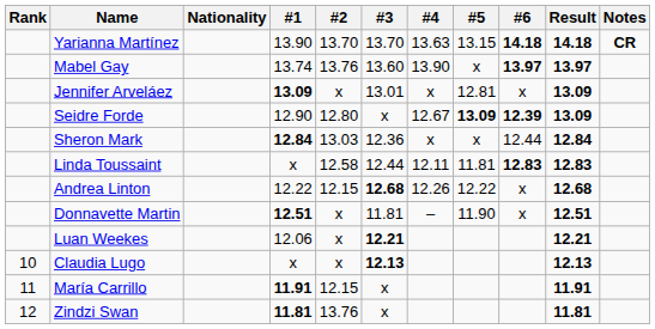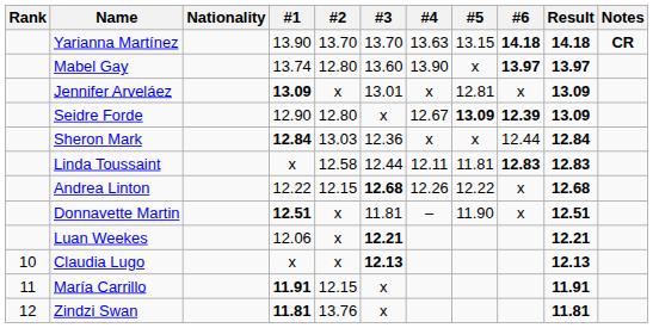 <table class="wikitable sortable" style="text-align:center;font-size:95%">
 <tr>
 <th>Rank</th>
 <th>Name</th>
 <th>Nationality</th>
 <th>#1</th>
 <th>#2</th>
 <th>#3</th>
 <th>#4</th>
 <th>#5</th>
 <th>#6</th>
 <th>Result</th>
 <th>Notes</th>
 </tr>
 <tr>
 <td></td>
 <td align=left><a href='#'>Yarianna Martínez</a></td>
 <td align=left></td>
 <td>13.90</td>
 <td>13.70</td>
 <td>13.70</td>
 <td>13.63</td>
 <td>13.15</td>
 <td><strong>14.18</strong></td>
 <td><strong>14.18</strong></td>
 <td><strong>CR</strong></td>
 </tr>
 <tr>
 <td></td>
 <td align=left><a href='#'>Mabel Gay</a></td>
 <td align=left></td>
 <td>13.74</td>
-<td>13.76</td>
+<td>12.80</td>
 <td>13.60</td>
 <td>13.90</td>
 <td>x</td>
 <td><strong>13.97</strong></td>
 <td><strong>13.97</strong></td>
 <td></td>
 </tr>
 <tr>
 <td></td>
 <td align=left><a href='#'>Jennifer Arveláez</a></td>
 <td align=left></td>
 <td><strong>13.09</strong></td>
 <td>x</td>
 <td>13.01</td>
 <td>x</td>
 <td>12.81</td>
 <td>x</td>
 <td><strong>13.09</strong></td>
 <td></td>
 </tr>
 <tr>
 <td></td>
 <td align=left><a href='#'>Seidre Forde</a></td>
 <td align=left></td>
 <td>12.90</td>
 <td>12.80</td>
 <td>x</td>
 <td>12.67</td>
 <td><strong>13.09</strong></td>
 <td><strong>12.39</strong></td>
 <td><strong>13.09</strong></td>
 <td></td>
 </tr>
 <tr>
 <td></td>
 <td align=left><a href='#'>Sheron Mark</a></td>
 <td align=left></td>
 <td><strong>12.84</strong></td>
 <td>13.03</td>
 <td>12.36</td>
 <td>x</td>
 <td>x</td>
 <td>12.44</td>
 <td><strong>12.84</strong></td>
 <td></td>
 </tr>
 <tr>
 <td></td>
 <td align=left><a href='#'>Linda Toussaint</a></td>
 <td align=left></td>
 <td>x</td>
 <td>12.58</td>
 <td>12.44</td>
 <td>12.11</td>
 <td>11.81</td>
 <td><strong>12.83</strong></td>
 <td><strong>12.83</strong></td>
 <td></td>
 </tr>
 <tr>
 <td></td>
 <td align=left><a href='#'>Andrea Linton</a></td>
 <td align=left></td>
 <td>12.22</td>
 <td>12.15</td>
 <td><strong>12.68</strong></td>
 <td>12.26</td>
 <td>12.22</td>
 <td>x</td>
 <td><strong>12.68</strong></td>
 <td></td>
 </tr>
 <tr>
 <td></td>
 <td align=left><a href='#'>Donnavette Martin</a></td>
 <td align=left></td>
 <td><strong>12.51</strong></td>
 <td>x</td>
 <td>11.81</td>
 <td>–</td>
 <td>11.90</td>
 <td>x</td>
 <td><strong>12.51</strong></td>
 <td></td>
 </tr>
 <tr>
 <td></td>
 <td align=left><a href='#'>Luan Weekes</a></td>
 <td align=left></td>
 <td>12.06</td>
 <td>x</td>
 <td><strong>12.21</strong></td>
 <td></td>
 <td></td>
 <td></td>
 <td><strong>12.21</strong></td>
 <td></td>
 </tr>
 <tr>
 <td>10</td>
 <td align=left><a href='#'>Claudia Lugo</a></td>
 <td align=left></td>
 <td>x</td>
 <td>x</td>
 <td><strong>12.13</strong></td>
 <td></td>
 <td></td>
 <td></td>
 <td><strong>12.13</strong></td>
 <td></td>
 </tr>
 <tr>
 <td>11</td>
 <td align=left><a href='#'>María Carrillo</a></td>
 <td align=left></td>
 <td><strong>11.91</strong></td>
 <td>12.15</td>
 <td>x</td>
 <td></td>
 <td></td>
 <td></td>
 <td><strong>11.91</strong></td>
 <td></td>
 </tr>
 <tr>
 <td>12</td>
 <td align=left><a href='#'>Zindzi Swan</a></td>
 <td align=left></td>
 <td><strong>11.81</strong></td>
 <td>13.76</td>
 <td>x</td>
 <td></td>
 <td></td>
 <td></td>
 <td><strong>11.81</strong></td>
 <td></td>
 </tr>
 </table>
